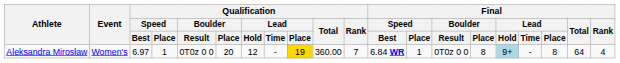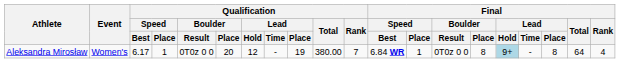 <table class="wikitable" style="text-align:center; font-size:90%">
 <tr>
 <th rowspan=3>Athlete</th>
 <th rowspan=3>Event</th>
 <th colspan=9>Qualification</th>
 <th colspan=9>Final</th>
 </tr>
 <tr style="font-size: 95%">
 <th colspan=2>Speed</th>
 <th colspan=2>Boulder</th>
 <th colspan=3>Lead</th>
 <th rowspan=2>Total</th>
 <th rowspan=2>Rank</th>
 <th colspan=2>Speed</th>
 <th colspan=2>Boulder</th>
 <th colspan=3>Lead</th>
 <th rowspan=2>Total</th>
 <th rowspan=2>Rank</th>
 </tr>
 <tr style="font-size: 95%">
 <th>Best</th>
 <th>Place</th>
 <th>Result</th>
 <th>Place</th>
 <th>Hold</th>
 <th>Time</th>
 <th>Place</th>
 <th>Best</th>
 <th>Place</th>
 <th>Result</th>
 <th>Place</th>
 <th>Hold</th>
 <th>Time</th>
 <th>Place</th>
 </tr>
 <tr>
 <td align=left><a href='#'>Aleksandra Mirosław</a></td>
 <td align=left><a href='#'>Women's</a></td>
-<td>6.97 </td>
+<td>6.17 </td>
 <td>1</td>
 <td>0T0z 0 0</td>
 <td>20</td>
 <td>12</td>
 <td>-</td>
-<td style="background: gold;">19</td>
-<td>360.00</td>
+<td>19</td>
+<td>380.00</td>
 <td>7 </td>
 <td>6.84 <strong><a href='#'>WR</a></strong></td>
 <td>1</td>
 <td>0T0z 0 0</td>
 <td>8</td>
 <td style="background: lightblue;">9+</td>
 <td>-</td>
 <td>8</td>
 <td>64</td>
 <td>4</td>
 </tr>
 </table>
